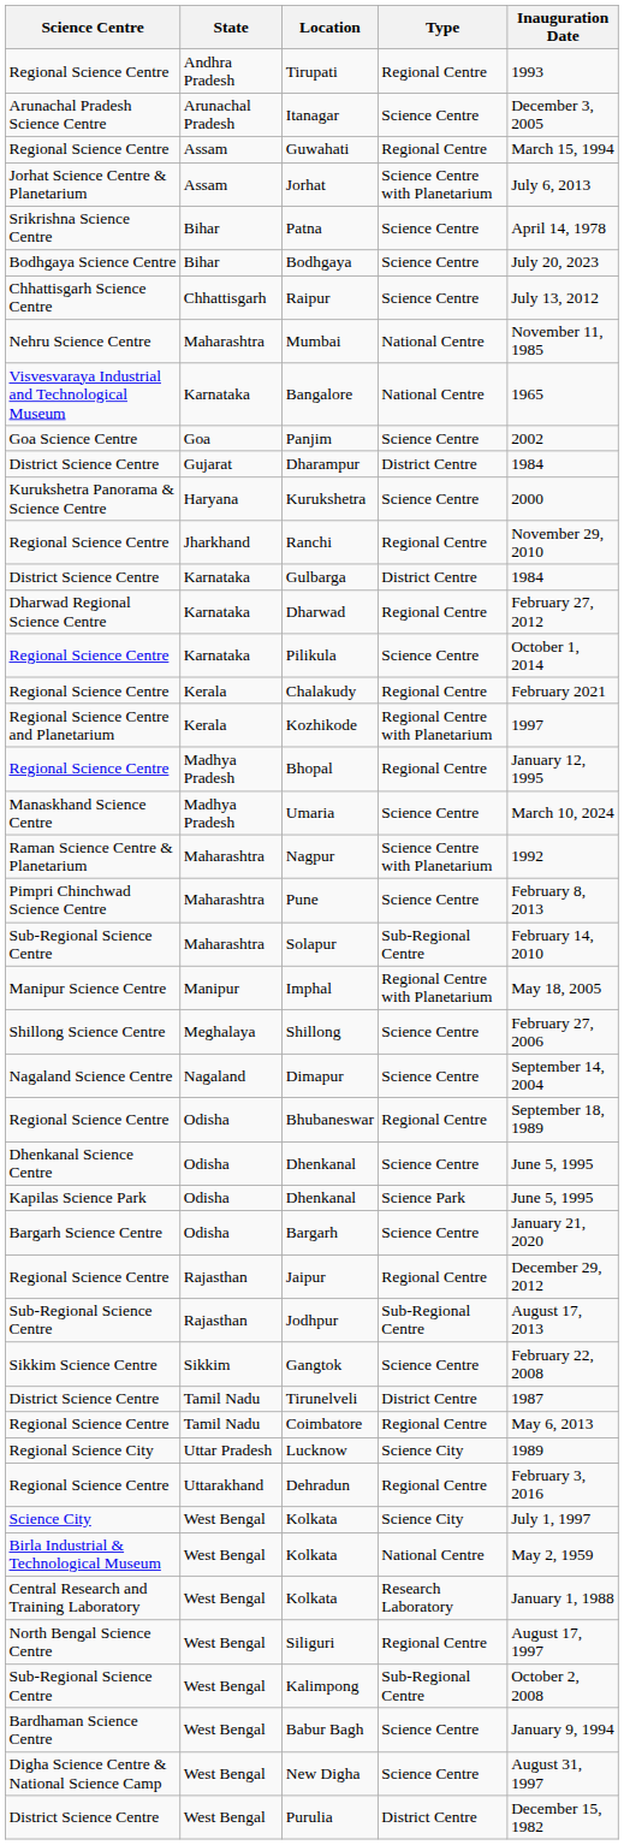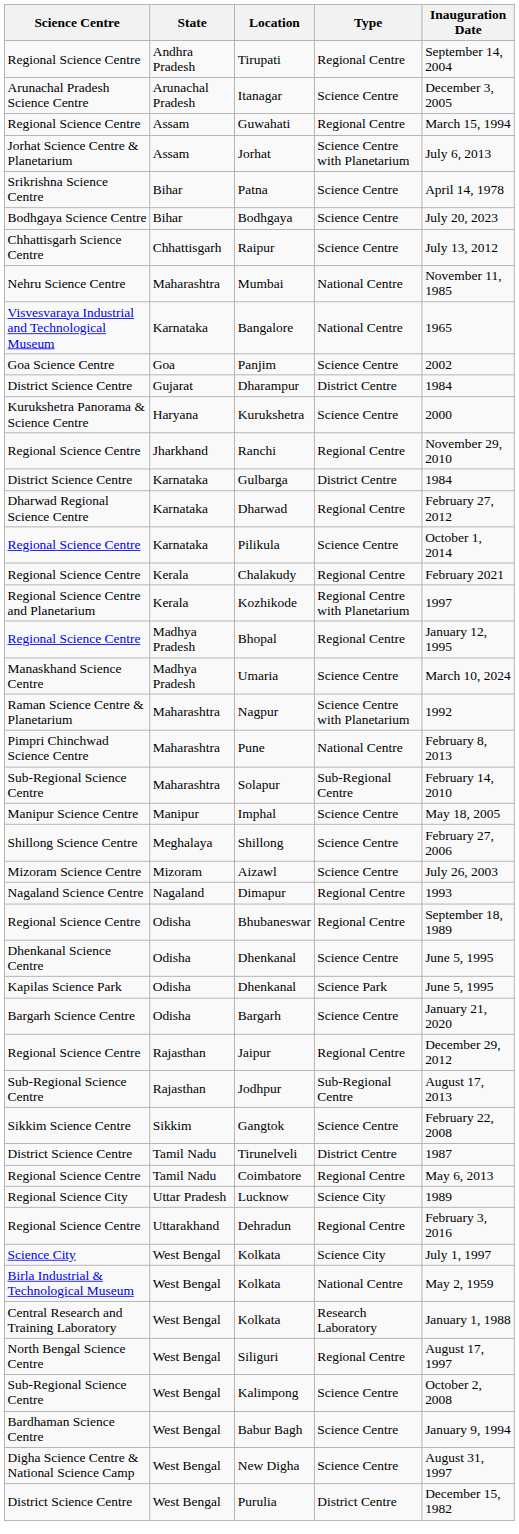 <table class="wikitable sortable">
 <tr>
 <th>Science Centre</th>
 <th>State</th>
 <th>Location</th>
 <th>Type</th>
 <th>Inauguration Date</th>
 </tr>
 <tr>
 <td>Regional Science Centre</td>
 <td>Andhra Pradesh</td>
 <td>Tirupati</td>
 <td>Regional Centre</td>
-<td>1993</td>
+<td>September 14, 2004</td>
 </tr>
 <tr>
 <td>Arunachal Pradesh Science Centre</td>
 <td>Arunachal Pradesh</td>
 <td>Itanagar</td>
 <td>Science Centre</td>
 <td>December 3, 2005</td>
 </tr>
 <tr>
 <td>Regional Science Centre</td>
 <td>Assam</td>
 <td>Guwahati</td>
 <td>Regional Centre</td>
 <td>March 15, 1994</td>
 </tr>
 <tr>
 <td>Jorhat Science Centre & Planetarium</td>
 <td>Assam</td>
 <td>Jorhat</td>
 <td>Science Centre with Planetarium</td>
 <td>July 6, 2013</td>
 </tr>
 <tr>
 <td>Srikrishna Science Centre</td>
 <td>Bihar</td>
 <td>Patna</td>
 <td>Science Centre</td>
 <td>April 14, 1978</td>
 </tr>
 <tr>
 <td>Bodhgaya Science Centre</td>
 <td>Bihar</td>
 <td>Bodhgaya</td>
 <td>Science Centre</td>
 <td>July 20, 2023</td>
 </tr>
 <tr>
 <td>Chhattisgarh Science Centre</td>
 <td>Chhattisgarh</td>
 <td>Raipur</td>
 <td>Science Centre</td>
 <td>July 13, 2012</td>
 </tr>
 <tr>
 <td>Nehru Science Centre</td>
 <td>Maharashtra</td>
 <td>Mumbai</td>
 <td>National Centre</td>
 <td>November 11, 1985</td>
 </tr>
 <tr>
 <td><a href='#'>Visvesvaraya Industrial and Technological Museum</a></td>
 <td>Karnataka</td>
 <td>Bangalore</td>
 <td>National Centre</td>
 <td>1965</td>
 </tr>
 <tr>
 <td>Goa Science Centre</td>
 <td>Goa</td>
 <td>Panjim</td>
 <td>Science Centre</td>
 <td>2002</td>
 </tr>
 <tr>
 <td>District Science Centre</td>
 <td>Gujarat</td>
 <td>Dharampur</td>
 <td>District Centre</td>
 <td>1984</td>
 </tr>
 <tr>
 <td>Kurukshetra Panorama & Science Centre</td>
 <td>Haryana</td>
 <td>Kurukshetra</td>
 <td>Science Centre</td>
 <td>2000</td>
 </tr>
 <tr>
 <td>Regional Science Centre</td>
 <td>Jharkhand</td>
 <td>Ranchi</td>
 <td>Regional Centre</td>
 <td>November 29, 2010</td>
 </tr>
 <tr>
 <td>District Science Centre</td>
 <td>Karnataka</td>
 <td>Gulbarga</td>
 <td>District Centre</td>
 <td>1984</td>
 </tr>
 <tr>
 <td>Dharwad Regional Science Centre</td>
 <td>Karnataka</td>
 <td>Dharwad</td>
 <td>Regional Centre</td>
 <td>February 27, 2012</td>
 </tr>
 <tr>
 <td><a href='#'>Regional Science Centre</a></td>
 <td>Karnataka</td>
 <td>Pilikula</td>
 <td>Science Centre</td>
 <td>October 1, 2014</td>
 </tr>
 <tr>
 <td>Regional Science Centre</td>
 <td>Kerala</td>
 <td>Chalakudy</td>
 <td>Regional Centre</td>
 <td>February 2021</td>
 </tr>
 <tr>
 <td>Regional Science Centre and Planetarium</td>
 <td>Kerala</td>
 <td>Kozhikode</td>
 <td>Regional Centre with Planetarium</td>
 <td>1997</td>
 </tr>
 <tr>
 <td><a href='#'>Regional Science Centre</a></td>
 <td>Madhya Pradesh</td>
 <td>Bhopal</td>
 <td>Regional Centre</td>
 <td>January 12, 1995</td>
 </tr>
 <tr>
 <td>Manaskhand Science Centre</td>
 <td>Madhya Pradesh</td>
 <td>Umaria</td>
 <td>Science Centre</td>
 <td>March 10, 2024</td>
 </tr>
 <tr>
 <td>Raman Science Centre & Planetarium</td>
 <td>Maharashtra</td>
 <td>Nagpur</td>
 <td>Science Centre with Planetarium</td>
 <td>1992</td>
 </tr>
 <tr>
 <td>Pimpri Chinchwad Science Centre</td>
 <td>Maharashtra</td>
 <td>Pune</td>
-<td>Science Centre</td>
+<td>National Centre</td>
 <td>February 8, 2013</td>
 </tr>
 <tr>
 <td>Sub-Regional Science Centre</td>
 <td>Maharashtra</td>
 <td>Solapur</td>
 <td>Sub-Regional Centre</td>
 <td>February 14, 2010</td>
 </tr>
 <tr>
 <td>Manipur Science Centre</td>
 <td>Manipur</td>
 <td>Imphal</td>
-<td>Regional Centre with Planetarium</td>
+<td>Science Centre</td>
 <td>May 18, 2005</td>
 </tr>
 <tr>
 <td>Shillong Science Centre</td>
 <td>Meghalaya</td>
 <td>Shillong</td>
 <td>Science Centre</td>
 <td>February 27, 2006</td>
 </tr>
 <tr>
+<td>Mizoram Science Centre</td>
+<td>Mizoram</td>
+<td>Aizawl</td>
+<td>Science Centre</td>
+<td>July 26, 2003</td>
+</tr>
+<tr>
 <td>Nagaland Science Centre</td>
 <td>Nagaland</td>
 <td>Dimapur</td>
-<td>Science Centre</td>
-<td>September 14, 2004</td>
+<td>Regional Centre</td>
+<td>1993</td>
 </tr>
 <tr>
 <td>Regional Science Centre</td>
 <td>Odisha</td>
 <td>Bhubaneswar</td>
 <td>Regional Centre</td>
 <td>September 18, 1989</td>
 </tr>
 <tr>
 <td>Dhenkanal Science Centre</td>
 <td>Odisha</td>
 <td>Dhenkanal</td>
 <td>Science Centre</td>
 <td>June 5, 1995</td>
 </tr>
 <tr>
 <td>Kapilas Science Park</td>
 <td>Odisha</td>
 <td>Dhenkanal</td>
 <td>Science Park</td>
 <td>June 5, 1995</td>
 </tr>
 <tr>
 <td>Bargarh Science Centre</td>
 <td>Odisha</td>
 <td>Bargarh</td>
 <td>Science Centre</td>
 <td>January 21, 2020</td>
 </tr>
 <tr>
 <td>Regional Science Centre</td>
 <td>Rajasthan</td>
 <td>Jaipur</td>
 <td>Regional Centre</td>
 <td>December 29, 2012</td>
 </tr>
 <tr>
 <td>Sub-Regional Science Centre</td>
 <td>Rajasthan</td>
 <td>Jodhpur</td>
 <td>Sub-Regional Centre</td>
 <td>August 17, 2013</td>
 </tr>
 <tr>
 <td>Sikkim Science Centre</td>
 <td>Sikkim</td>
 <td>Gangtok</td>
 <td>Science Centre</td>
 <td>February 22, 2008</td>
 </tr>
 <tr>
 <td>District Science Centre</td>
 <td>Tamil Nadu</td>
 <td>Tirunelveli</td>
 <td>District Centre</td>
 <td>1987</td>
 </tr>
 <tr>
 <td>Regional Science Centre</td>
 <td>Tamil Nadu</td>
 <td>Coimbatore</td>
 <td>Regional Centre</td>
 <td>May 6, 2013</td>
 </tr>
 <tr>
 <td>Regional Science City</td>
 <td>Uttar Pradesh</td>
 <td>Lucknow</td>
 <td>Science City</td>
 <td>1989</td>
 </tr>
 <tr>
 <td>Regional Science Centre</td>
 <td>Uttarakhand</td>
 <td>Dehradun</td>
 <td>Regional Centre</td>
 <td>February 3, 2016</td>
 </tr>
 <tr>
 <td><a href='#'>Science City</a></td>
 <td>West Bengal</td>
 <td>Kolkata</td>
 <td>Science City</td>
 <td>July 1, 1997</td>
 </tr>
 <tr>
 <td><a href='#'>Birla Industrial & Technological Museum</a></td>
 <td>West Bengal</td>
 <td>Kolkata</td>
 <td>National Centre</td>
 <td>May 2, 1959</td>
 </tr>
 <tr>
 <td>Central Research and Training Laboratory</td>
 <td>West Bengal</td>
 <td>Kolkata</td>
 <td>Research Laboratory</td>
 <td>January 1, 1988</td>
 </tr>
 <tr>
 <td>North Bengal Science Centre</td>
 <td>West Bengal</td>
 <td>Siliguri</td>
 <td>Regional Centre</td>
 <td>August 17, 1997</td>
 </tr>
 <tr>
 <td>Sub-Regional Science Centre</td>
 <td>West Bengal</td>
 <td>Kalimpong</td>
-<td>Sub-Regional Centre</td>
+<td>Science Centre</td>
 <td>October 2, 2008</td>
 </tr>
 <tr>
 <td>Bardhaman Science Centre</td>
 <td>West Bengal</td>
 <td>Babur Bagh</td>
 <td>Science Centre</td>
 <td>January 9, 1994</td>
 </tr>
 <tr>
 <td>Digha Science Centre & National Science Camp</td>
 <td>West Bengal</td>
 <td>New Digha</td>
 <td>Science Centre</td>
 <td>August 31, 1997</td>
 </tr>
 <tr>
 <td>District Science Centre</td>
 <td>West Bengal</td>
 <td>Purulia</td>
 <td>District Centre</td>
 <td>December 15, 1982</td>
 </tr>
 </table>
